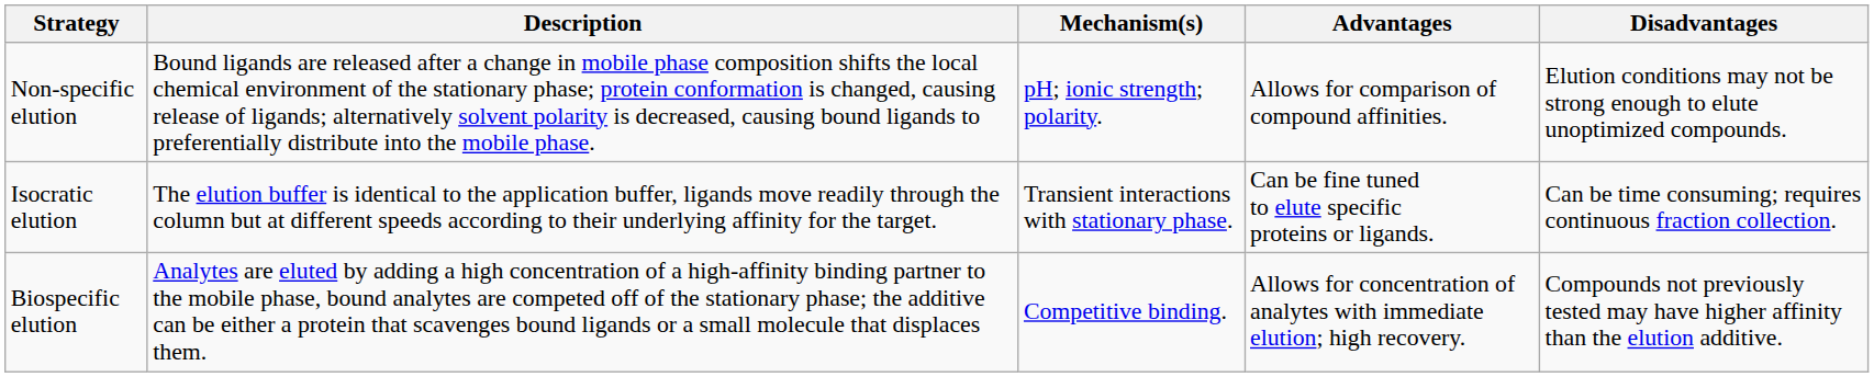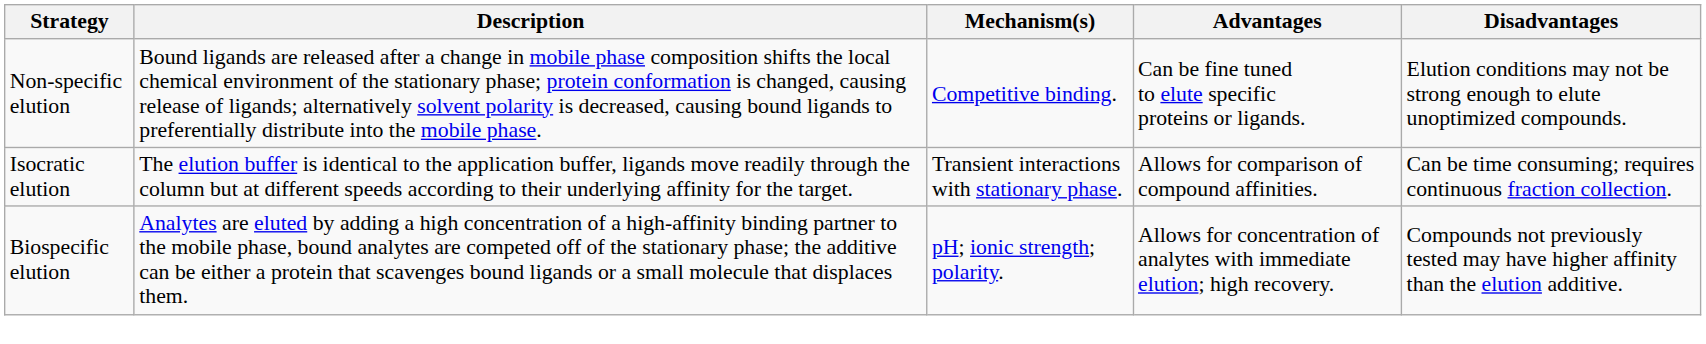 <table class="wikitable">
 <tr>
 <th>Strategy</th>
 <th>Description</th>
 <th>Mechanism(s)</th>
 <th>Advantages</th>
 <th>Disadvantages</th>
 </tr>
 <tr>
 <td>Non-specific elution</td>
 <td>Bound ligands are released after a change in <a href='#'>mobile phase</a> composition shifts the local chemical environment of the stationary phase; <a href='#'>protein conformation</a> is changed, causing release of ligands; alternatively <a href='#'>solvent polarity</a> is decreased, causing bound ligands to preferentially distribute into the <a href='#'>mobile phase</a>.</td>
-<td><a href='#'>pH</a>; <a href='#'>ionic strength</a>; <a href='#'>polarity</a>.</td>
-<td>Allows for comparison of compound affinities.</td>
+<td><a href='#'>Competitive binding</a>.</td>
+<td>Can be fine tuned<br>to <a href='#'>elute</a> specific<br>proteins or ligands.</td>
 <td>Elution conditions may not be strong enough to elute unoptimized compounds.</td>
 </tr>
 <tr>
 <td>Isocratic elution</td>
 <td>The <a href='#'>elution buffer</a> is identical to the application buffer, ligands move readily through the column but at different speeds according to their underlying affinity for the target.</td>
 <td>Transient interactions with <a href='#'>stationary phase</a>.</td>
-<td>Can be fine tuned<br>to <a href='#'>elute</a> specific<br>proteins or ligands.</td>
+<td>Allows for comparison of compound affinities.</td>
 <td>Can be time consuming; requires continuous <a href='#'>fraction collection</a>.</td>
 </tr>
 <tr>
 <td>Biospecific elution</td>
 <td><a href='#'>Analytes</a> are <a href='#'>eluted</a> by adding a high concentration of a high-affinity binding partner to the mobile phase, bound analytes are competed off of the stationary phase; the additive can be either a protein that scavenges bound ligands or a small molecule that displaces them.</td>
-<td><a href='#'>Competitive binding</a>.</td>
+<td><a href='#'>pH</a>; <a href='#'>ionic strength</a>; <a href='#'>polarity</a>.</td>
 <td>Allows for concentration of analytes with immediate <a href='#'>elution</a>; high recovery.</td>
 <td>Compounds not previously tested may have higher affinity than the <a href='#'>elution</a> additive.</td>
 </tr>
 </table>
